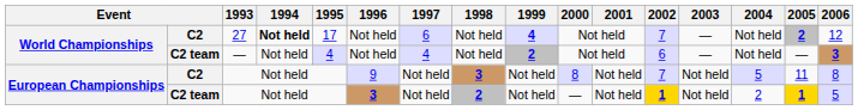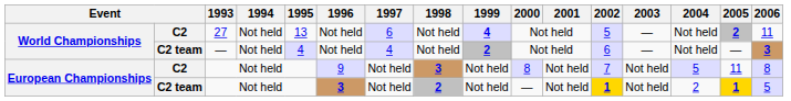 <table class="wikitable plainrowheaders" style=font-size:90%>
 <tr>
 <th scope="col" colspan=2>Event</th>
 <th scope="col">1993</th>
 <th scope="col">1994</th>
 <th scope="col">1995</th>
 <th scope="col">1996</th>
 <th scope="col">1997</th>
 <th scope="col">1998</th>
 <th scope="col">1999</th>
 <th scope="col">2000</th>
 <th scope="col">2001</th>
 <th scope="col">2002</th>
 <th scope="col">2003</th>
 <th scope="col">2004</th>
 <th scope="col">2005</th>
 <th scope="col">2006</th>
 </tr>
 <tr style="text-align:center;">
 <th scope="row" rowspan=2><a href='#'>World Championships</a></th>
 <th scope="row">C2</th>
 <td><a href='#'>27</a></td>
-<td><strong>Not held</strong></td>
-<td><a href='#'>17</a></td>
+<td>Not held</td>
+<td><a href='#'>13</a></td>
 <td>Not held</td>
 <td style="background:#ddf;"><a href='#'>6</a></td>
 <td>Not held</td>
 <td style="background:#ddf;"><strong><a href='#'>4</a></strong></td>
 <td colspan=2>Not held</td>
-<td style="background:#ddf;"><a href='#'>7</a></td>
+<td style="background:#ddf;"><a href='#'>5</a></td>
 <td>—</td>
 <td>Not held</td>
 <td style="background:silver;"><a href='#'><strong>2</strong></a></td>
-<td><a href='#'>12</a></td>
+<td><a href='#'>11</a></td>
 </tr>
 <tr style="text-align:center;">
 <th scope="row">C2 team</th>
 <td>—</td>
 <td>Not held</td>
 <td style="background:#ddf;"><a href='#'>4</a></td>
 <td>Not held</td>
 <td style="background:#ddf;"><a href='#'>4</a></td>
 <td>Not held</td>
 <td style="background:silver;"><a href='#'><strong>2</strong></a></td>
 <td colspan=2>Not held</td>
 <td style="background:#ddf;"><a href='#'>6</a></td>
 <td>—</td>
 <td>Not held</td>
 <td>—</td>
 <td style="background:#cc9966;"><a href='#'><strong>3</strong></a></td>
 </tr>
 <tr style="text-align:center;">
 <th scope="row" rowspan=2><a href='#'>European Championships</a></th>
 <th scope="row">C2</th>
 <td colspan=3>Not held</td>
 <td style="background:#ddf;"><a href='#'>9</a></td>
 <td>Not held</td>
 <td style="background:#cc9966;"><a href='#'><strong>3</strong></a></td>
 <td>Not held</td>
 <td style="background:#ddf;"><a href='#'>8</a></td>
 <td>Not held</td>
 <td style="background:#ddf;"><a href='#'>7</a></td>
 <td>Not held</td>
 <td style="background:#ddf;"><a href='#'>5</a></td>
 <td><a href='#'>11</a></td>
 <td style="background:#ddf;"><a href='#'>8</a></td>
 </tr>
 <tr style="text-align:center;">
 <th scope="row">C2 team</th>
 <td colspan=3>Not held</td>
 <td style="background:#cc9966;"><a href='#'><strong>3</strong></a></td>
 <td>Not held</td>
 <td style="background:silver;"><a href='#'><strong>2</strong></a></td>
 <td>Not held</td>
 <td>—</td>
 <td>Not held</td>
 <td style="background:gold;"><a href='#'><strong>1</strong></a></td>
 <td>Not held</td>
 <td><a href='#'>2</a></td>
 <td style="background:gold;"><a href='#'><strong>1</strong></a></td>
 <td style="background:#ddf;"><a href='#'>5</a></td>
 </tr>
 </table>
